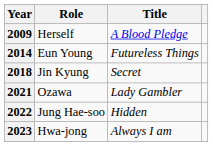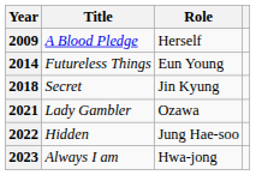 <table class="wikitable plainrowheaders sortable">
 <tr>
 <th scope="col">Year</th>
+<th scope="col">Title</th>
 <th scope="col">Role</th>
-<th scope="col">Title</th>
 <th scope="col" class="unsortable"></th>
 </tr>
 <tr>
 <th scope="row">2009</th>
+<td><em><a href='#'>A Blood Pledge</a></em></td>
 <td>Herself</td>
-<td><em><a href='#'>A Blood Pledge</a></em></td>
 <td style="text-align:center"></td>
 </tr>
 <tr>
 <th scope="row">2014</th>
+<td><em>Futureless Things</em></td>
 <td>Eun Young</td>
-<td><em>Futureless Things</em></td>
 <td style="text-align:center"></td>
 </tr>
 <tr>
 <th scope="row">2018</th>
+<td><em>Secret</em></td>
 <td>Jin Kyung</td>
-<td><em>Secret</em></td>
 <td style="text-align:center"></td>
 </tr>
 <tr>
 <th scope="row">2021</th>
+<td><em>Lady Gambler</em></td>
 <td>Ozawa</td>
-<td><em>Lady Gambler</em></td>
 <td style="text-align:center"></td>
 </tr>
 <tr>
 <th scope="row">2022</th>
+<td><em>Hidden</em></td>
 <td>Jung Hae-soo</td>
-<td><em>Hidden</em></td>
 <td style="text-align:center"></td>
 </tr>
 <tr>
 <th scope="row">2023</th>
+<td><em>Always I am</em></td>
 <td>Hwa-jong</td>
-<td><em>Always I am</em></td>
 <td style="text-align:center"></td>
 </tr>
 </table>
